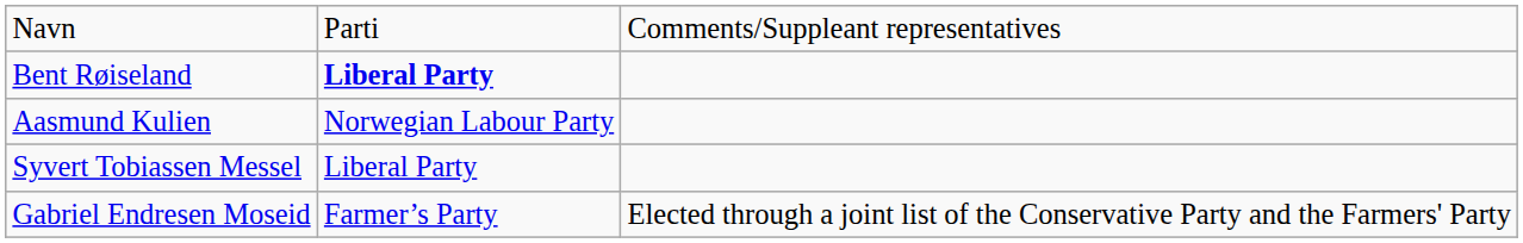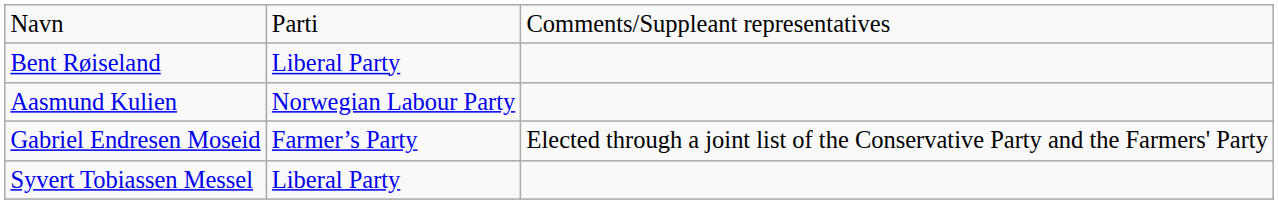 <table class="wikitable">
 <tr>
 <td>Navn</td>
 <td>Parti</td>
 <td>Comments/Suppleant representatives</td>
 </tr>
 <tr>
 <td><a href='#'>Bent Røiseland</a></td>
-<td><strong><a href='#'>Liberal Party</a></strong></td>
+<td><a href='#'>Liberal Party</a></td>
 <td></td>
 </tr>
 <tr>
 <td><a href='#'>Aasmund Kulien</a></td>
 <td><a href='#'>Norwegian Labour Party</a></td>
 <td></td>
 </tr>
 <tr>
+<td><a href='#'>Gabriel Endresen Moseid</a></td>
+<td><a href='#'>Farmer’s Party</a></td>
+<td>Elected through a joint list of the Conservative Party and the Farmers' Party</td>
+</tr>
+<tr>
 <td><a href='#'>Syvert Tobiassen Messel</a></td>
 <td><a href='#'>Liberal Party</a></td>
 <td></td>
 </tr>
-<tr>
-<td><a href='#'>Gabriel Endresen Moseid</a></td>
-<td><a href='#'>Farmer’s Party</a></td>
-<td>Elected through a joint list of the Conservative Party and the Farmers' Party</td>
-</tr>
 </table>
